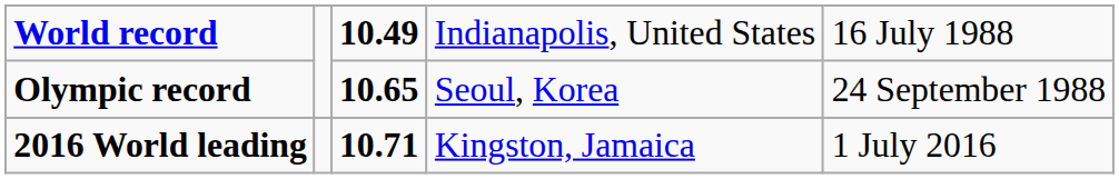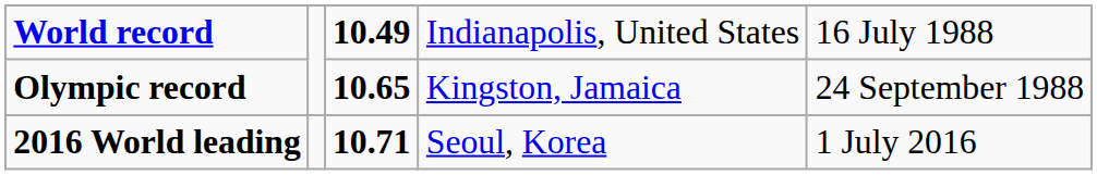 <table class="wikitable">
 <tr>
 <td><strong><a href='#'>World record</a></strong></td>
 <td rowspan=2></td>
 <td><strong>10.49</strong></td>
 <td><a href='#'>Indianapolis</a>, United States</td>
 <td>16 July 1988</td>
 </tr>
 <tr>
 <td><strong>Olympic record</strong></td>
 <td><strong>10.65</strong></td>
-<td><a href='#'>Seoul</a>, <a href='#'>Korea</a></td>
+<td><a href='#'>Kingston, Jamaica</a></td>
 <td>24 September 1988</td>
 </tr>
 <tr>
 <td><strong>2016 World leading</strong></td>
 <td></td>
 <td><strong>10.71</strong></td>
-<td><a href='#'>Kingston, Jamaica</a></td>
+<td><a href='#'>Seoul</a>, <a href='#'>Korea</a></td>
 <td>1 July 2016</td>
 </tr>
 </table>
